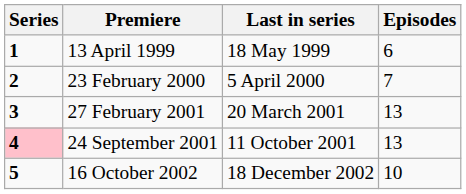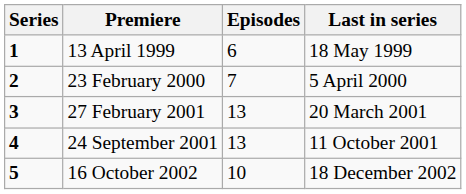 <table class="wikitable">
 <tr>
 <th>Series</th>
 <th>Premiere</th>
+<th>Episodes</th>
 <th>Last in series</th>
-<th>Episodes</th>
 </tr>
 <tr>
 <td><strong>1</strong></td>
 <td>13 April 1999</td>
+<td>6</td>
 <td>18 May 1999</td>
-<td>6</td>
 </tr>
 <tr>
 <td><strong>2</strong></td>
 <td>23 February 2000</td>
+<td>7</td>
 <td>5 April 2000</td>
-<td>7</td>
 </tr>
 <tr>
 <td><strong>3</strong></td>
 <td>27 February 2001</td>
+<td>13</td>
 <td>20 March 2001</td>
-<td>13</td>
 </tr>
 <tr>
-<td style="background: pink;"><strong>4</strong></td>
+<td><strong>4</strong></td>
 <td>24 September 2001</td>
+<td>13</td>
 <td>11 October 2001</td>
-<td>13</td>
 </tr>
 <tr>
 <td><strong>5</strong></td>
 <td>16 October 2002</td>
+<td>10</td>
 <td>18 December 2002</td>
-<td>10</td>
 </tr>
 </table>
